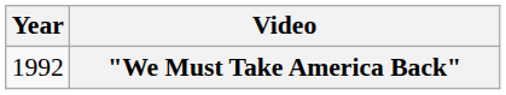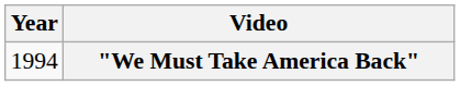 <table class="wikitable plainrowheaders">
 <tr>
 <th>Year</th>
 <th style="width:16em;">Video</th>
 </tr>
 <tr>
-<td>1992</td>
+<td>1994</td>
 <th scope="row">"We Must Take America Back"</th>
 </tr>
 </table>
